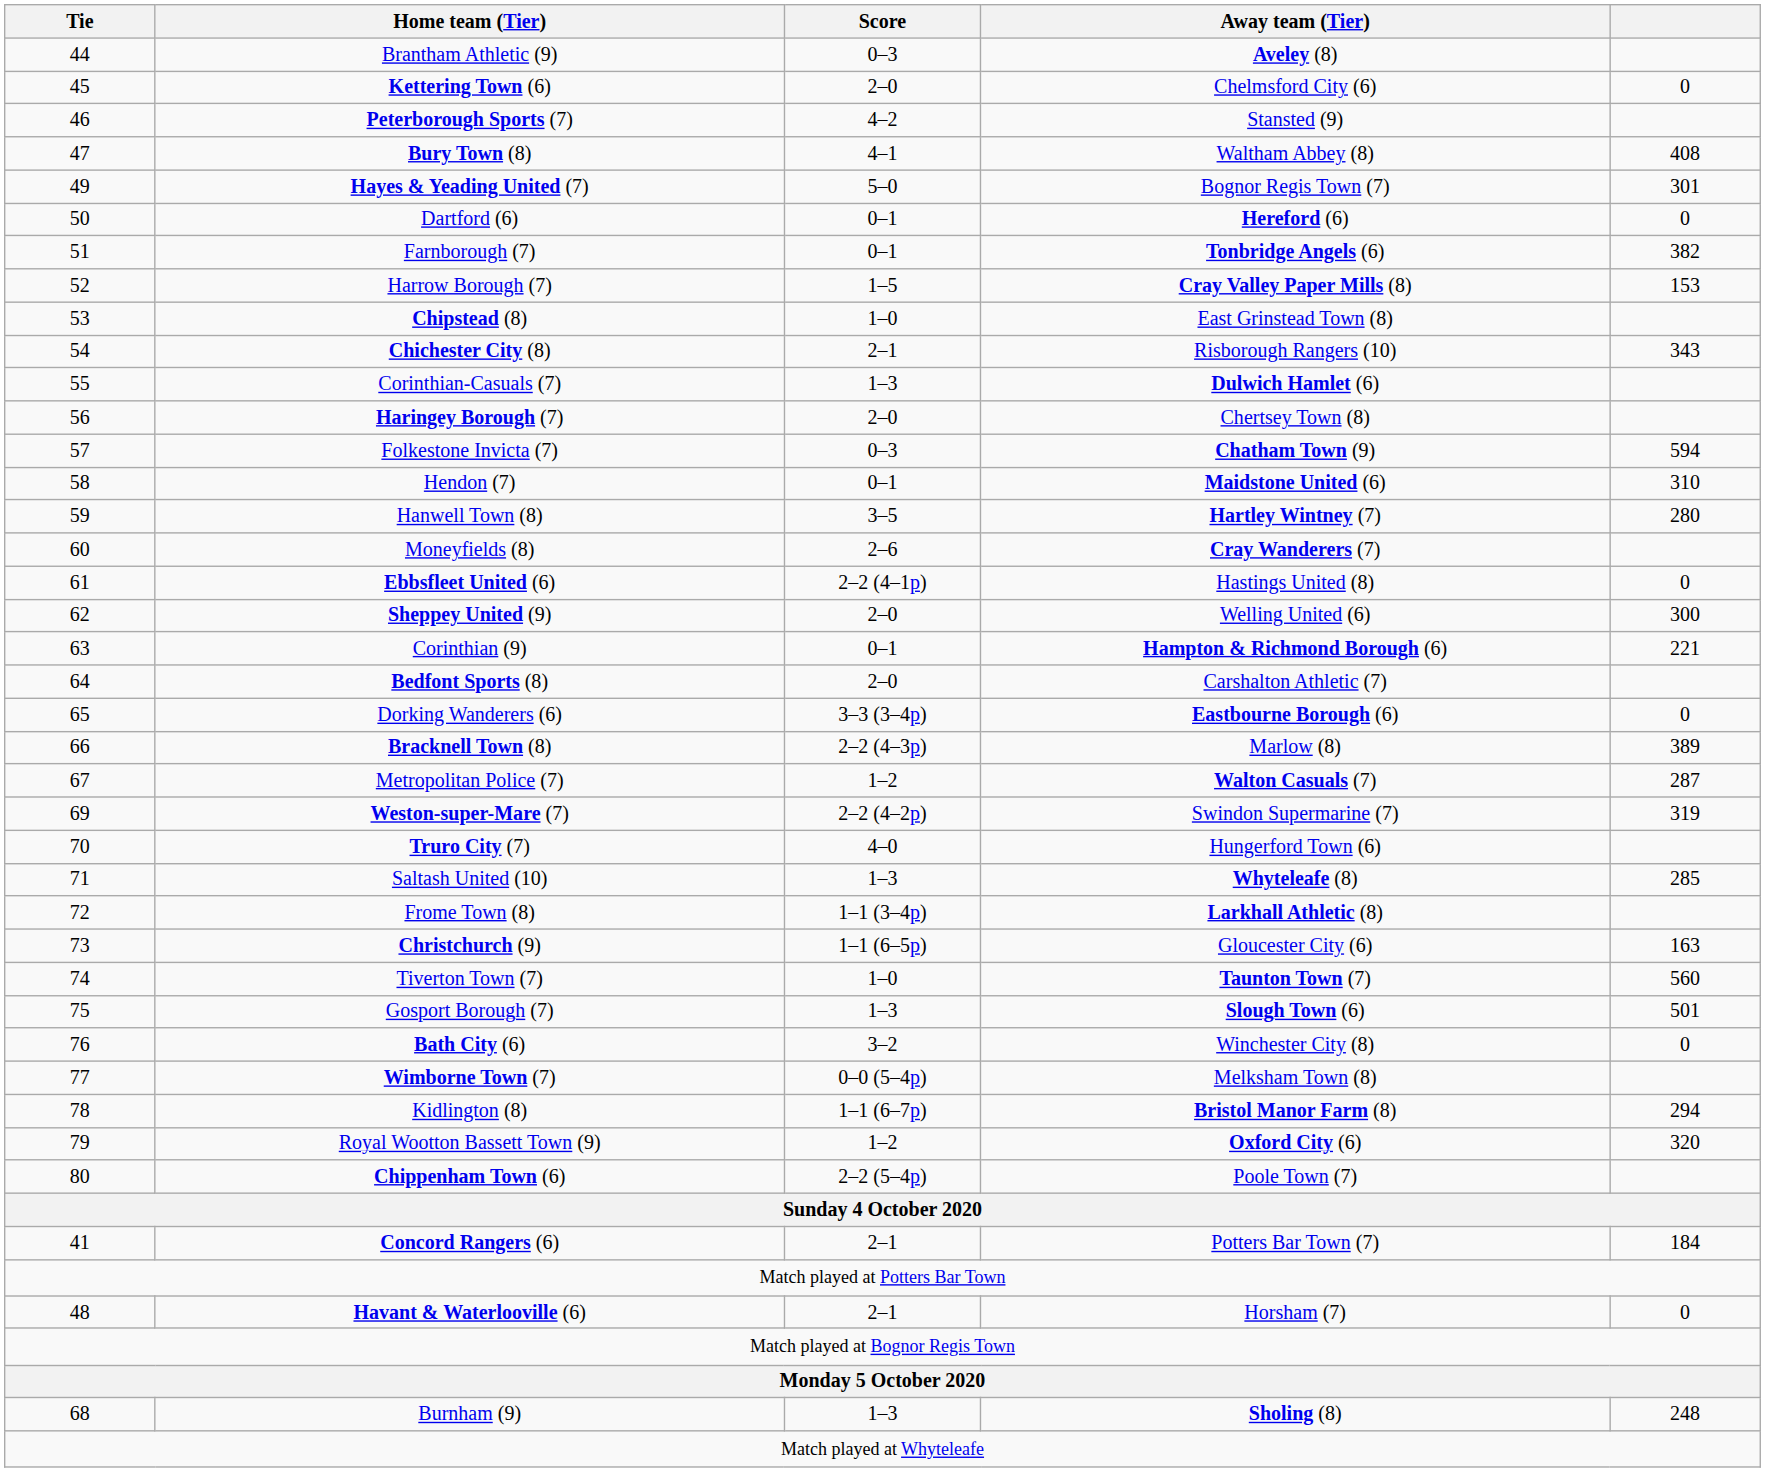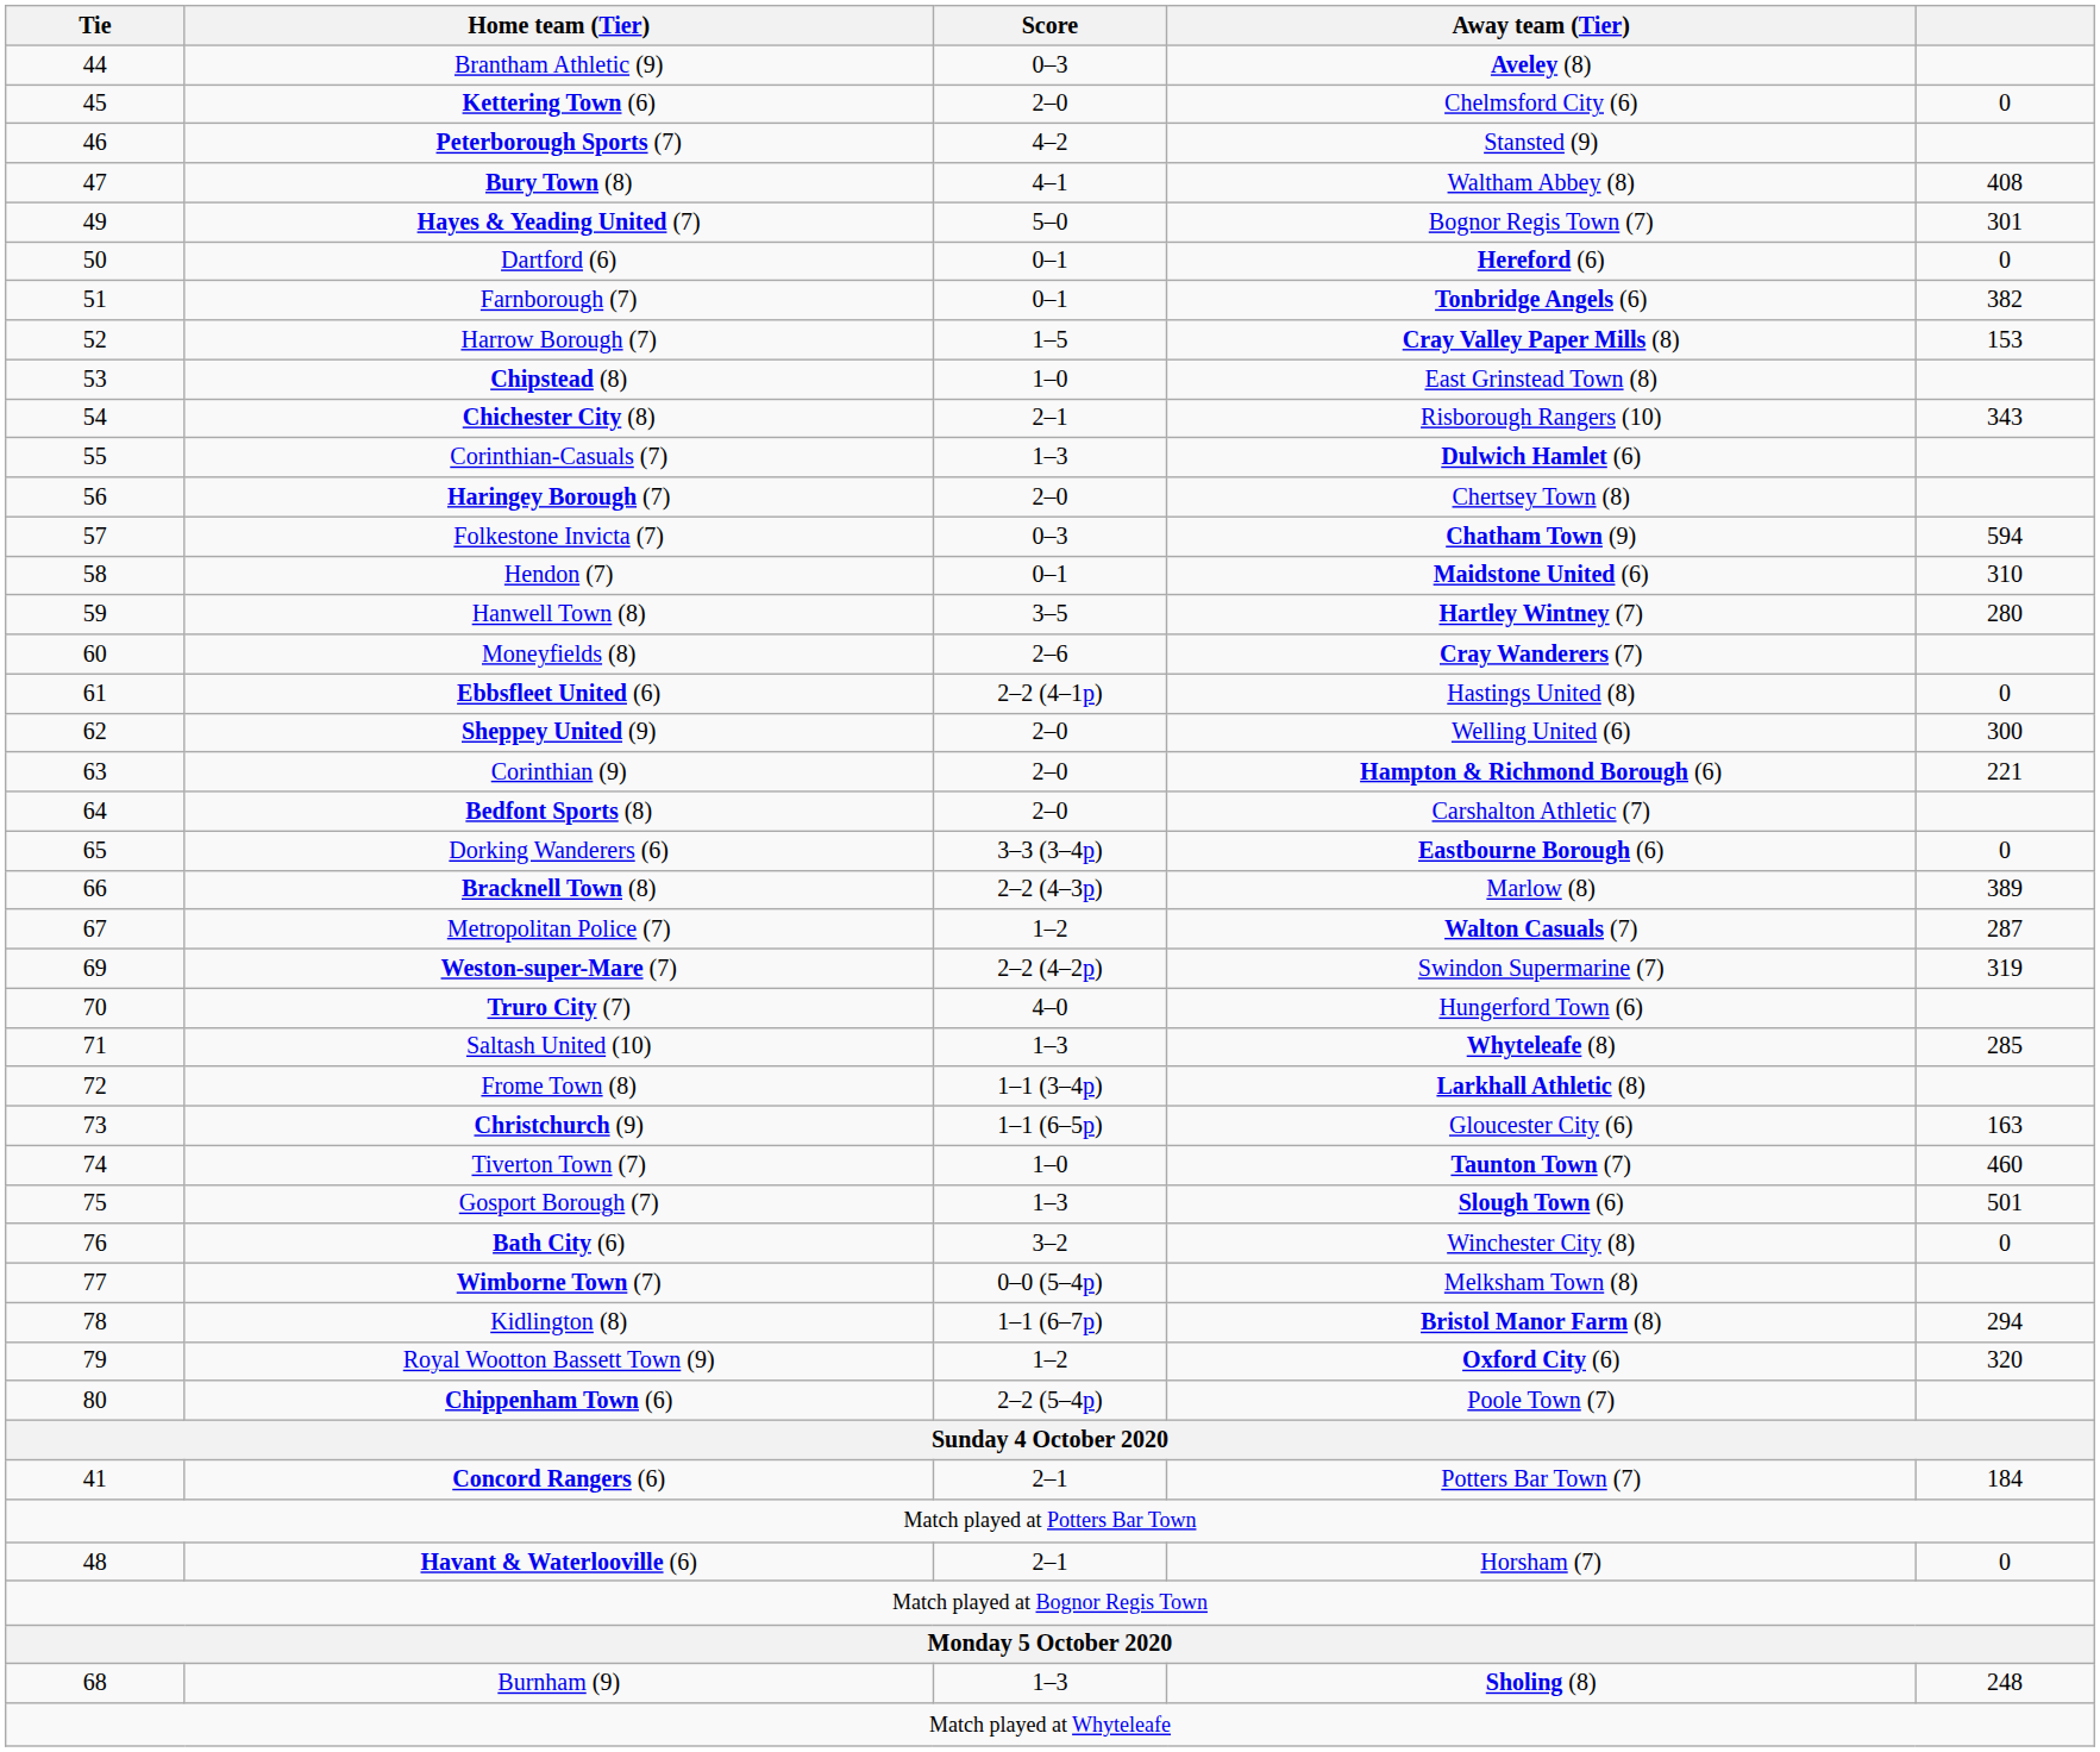 <table class="wikitable" style="text-align:center; font-size:90%; width:100%">
 <tr>
 <th scope="col" style="width:  8.43%;">Tie</th>
 <th scope="col" style="width: 35.29%;">Home team (<a href='#'>Tier</a>)</th>
 <th scope="col" style="width: 11.00%;">Score</th>
 <th scope="col" style="width: 35.29%;">Away team (<a href='#'>Tier</a>)</th>
 <th scope="col" style="width:  8.43%;"></th>
 </tr>
 <tr>
 <td>44</td>
 <td><a href='#'>Brantham Athletic</a> (9)</td>
 <td>0–3</td>
 <td><strong><a href='#'>Aveley</a></strong> (8)</td>
 <td></td>
 </tr>
 <tr>
 <td>45</td>
 <td><strong><a href='#'>Kettering Town</a></strong> (6)</td>
 <td>2–0</td>
 <td><a href='#'>Chelmsford City</a> (6)</td>
 <td>0</td>
 </tr>
 <tr>
 <td>46</td>
 <td><strong><a href='#'>Peterborough Sports</a></strong> (7)</td>
 <td>4–2</td>
 <td><a href='#'>Stansted</a> (9)</td>
 <td></td>
 </tr>
 <tr>
 <td>47</td>
 <td><strong><a href='#'>Bury Town</a></strong> (8)</td>
 <td>4–1</td>
 <td><a href='#'>Waltham Abbey</a> (8)</td>
 <td>408</td>
 </tr>
 <tr>
 <td>49</td>
 <td><strong><a href='#'>Hayes & Yeading United</a></strong> (7)</td>
 <td>5–0</td>
 <td><a href='#'>Bognor Regis Town</a> (7)</td>
 <td>301</td>
 </tr>
 <tr>
 <td>50</td>
 <td><a href='#'>Dartford</a> (6)</td>
 <td>0–1</td>
 <td><strong><a href='#'>Hereford</a></strong> (6)</td>
 <td>0</td>
 </tr>
 <tr>
 <td>51</td>
 <td><a href='#'>Farnborough</a> (7)</td>
 <td>0–1</td>
 <td><strong><a href='#'>Tonbridge Angels</a></strong> (6)</td>
 <td>382</td>
 </tr>
 <tr>
 <td>52</td>
 <td><a href='#'>Harrow Borough</a> (7)</td>
 <td>1–5</td>
 <td><strong><a href='#'>Cray Valley Paper Mills</a></strong> (8)</td>
 <td>153</td>
 </tr>
 <tr>
 <td>53</td>
 <td><strong><a href='#'>Chipstead</a></strong> (8)</td>
 <td>1–0</td>
 <td><a href='#'>East Grinstead Town</a> (8)</td>
 <td></td>
 </tr>
 <tr>
 <td>54</td>
 <td><strong><a href='#'>Chichester City</a></strong> (8)</td>
 <td>2–1</td>
 <td><a href='#'>Risborough Rangers</a> (10)</td>
 <td>343</td>
 </tr>
 <tr>
 <td>55</td>
 <td><a href='#'>Corinthian-Casuals</a> (7)</td>
 <td>1–3</td>
 <td><strong><a href='#'>Dulwich Hamlet</a></strong> (6)</td>
 <td></td>
 </tr>
 <tr>
 <td>56</td>
 <td><strong><a href='#'>Haringey Borough</a></strong> (7)</td>
 <td>2–0</td>
 <td><a href='#'>Chertsey Town</a> (8)</td>
 <td></td>
 </tr>
 <tr>
 <td>57</td>
 <td><a href='#'>Folkestone Invicta</a> (7)</td>
 <td>0–3</td>
 <td><strong><a href='#'>Chatham Town</a></strong> (9)</td>
 <td>594</td>
 </tr>
 <tr>
 <td>58</td>
 <td><a href='#'>Hendon</a> (7)</td>
 <td>0–1</td>
 <td><strong><a href='#'>Maidstone United</a></strong> (6)</td>
 <td>310</td>
 </tr>
 <tr>
 <td>59</td>
 <td><a href='#'>Hanwell Town</a> (8)</td>
 <td>3–5</td>
 <td><strong><a href='#'>Hartley Wintney</a></strong> (7)</td>
 <td>280</td>
 </tr>
 <tr>
 <td>60</td>
 <td><a href='#'>Moneyfields</a> (8)</td>
 <td>2–6</td>
 <td><strong><a href='#'>Cray Wanderers</a></strong> (7)</td>
 <td></td>
 </tr>
 <tr>
 <td>61</td>
 <td><strong><a href='#'>Ebbsfleet United</a></strong> (6)</td>
 <td>2–2 (4–1<a href='#'>p</a>)</td>
 <td><a href='#'>Hastings United</a> (8)</td>
 <td>0</td>
 </tr>
 <tr>
 <td>62</td>
 <td><strong><a href='#'>Sheppey United</a></strong> (9)</td>
 <td>2–0</td>
 <td><a href='#'>Welling United</a> (6)</td>
 <td>300</td>
 </tr>
 <tr>
 <td>63</td>
 <td><a href='#'>Corinthian</a> (9)</td>
-<td>0–1</td>
+<td>2–0</td>
 <td><strong><a href='#'>Hampton & Richmond Borough</a></strong> (6)</td>
 <td>221</td>
 </tr>
 <tr>
 <td>64</td>
 <td><strong><a href='#'>Bedfont Sports</a></strong> (8)</td>
 <td>2–0</td>
 <td><a href='#'>Carshalton Athletic</a> (7)</td>
 <td></td>
 </tr>
 <tr>
 <td>65</td>
 <td><a href='#'>Dorking Wanderers</a> (6)</td>
 <td>3–3 (3–4<a href='#'>p</a>)</td>
 <td><strong><a href='#'>Eastbourne Borough</a></strong> (6)</td>
 <td>0</td>
 </tr>
 <tr>
 <td>66</td>
 <td><strong><a href='#'>Bracknell Town</a></strong> (8)</td>
 <td>2–2 (4–3<a href='#'>p</a>)</td>
 <td><a href='#'>Marlow</a> (8)</td>
 <td>389</td>
 </tr>
 <tr>
 <td>67</td>
 <td><a href='#'>Metropolitan Police</a> (7)</td>
 <td>1–2</td>
 <td><strong><a href='#'>Walton Casuals</a></strong> (7)</td>
 <td>287</td>
 </tr>
 <tr>
 <td>69</td>
 <td><strong><a href='#'>Weston-super-Mare</a></strong> (7)</td>
 <td>2–2 (4–2<a href='#'>p</a>)</td>
 <td><a href='#'>Swindon Supermarine</a> (7)</td>
 <td>319</td>
 </tr>
 <tr>
 <td>70</td>
 <td><strong><a href='#'>Truro City</a></strong> (7)</td>
 <td>4–0</td>
 <td><a href='#'>Hungerford Town</a> (6)</td>
 <td></td>
 </tr>
 <tr>
 <td>71</td>
 <td><a href='#'>Saltash United</a> (10)</td>
 <td>1–3</td>
 <td><strong><a href='#'>Whyteleafe</a></strong> (8)</td>
 <td>285</td>
 </tr>
 <tr>
 <td>72</td>
 <td><a href='#'>Frome Town</a> (8)</td>
 <td>1–1 (3–4<a href='#'>p</a>)</td>
 <td><strong><a href='#'>Larkhall Athletic</a></strong> (8)</td>
 <td></td>
 </tr>
 <tr>
 <td>73</td>
 <td><strong><a href='#'>Christchurch</a></strong> (9)</td>
 <td>1–1 (6–5<a href='#'>p</a>)</td>
 <td><a href='#'>Gloucester City</a> (6)</td>
 <td>163</td>
 </tr>
 <tr>
 <td>74</td>
 <td><a href='#'>Tiverton Town</a> (7)</td>
 <td>1–0</td>
 <td><strong><a href='#'>Taunton Town</a></strong> (7)</td>
-<td>560</td>
+<td>460</td>
 </tr>
 <tr>
 <td>75</td>
 <td><a href='#'>Gosport Borough</a> (7)</td>
 <td>1–3</td>
 <td><strong><a href='#'>Slough Town</a></strong> (6)</td>
 <td>501</td>
 </tr>
 <tr>
 <td>76</td>
 <td><strong><a href='#'>Bath City</a></strong> (6)</td>
 <td>3–2</td>
 <td><a href='#'>Winchester City</a> (8)</td>
 <td>0</td>
 </tr>
 <tr>
 <td>77</td>
 <td><strong><a href='#'>Wimborne Town</a></strong> (7)</td>
 <td>0–0 (5–4<a href='#'>p</a>)</td>
 <td><a href='#'>Melksham Town</a> (8)</td>
 <td></td>
 </tr>
 <tr>
 <td>78</td>
 <td><a href='#'>Kidlington</a> (8)</td>
 <td>1–1 (6–7<a href='#'>p</a>)</td>
 <td><strong><a href='#'>Bristol Manor Farm</a></strong> (8)</td>
 <td>294</td>
 </tr>
 <tr>
 <td>79</td>
 <td><a href='#'>Royal Wootton Bassett Town</a> (9)</td>
 <td>1–2</td>
 <td><strong><a href='#'>Oxford City</a></strong> (6)</td>
 <td>320</td>
 </tr>
 <tr>
 <td>80</td>
 <td><strong><a href='#'>Chippenham Town</a></strong> (6)</td>
 <td>2–2 (5–4<a href='#'>p</a>)</td>
 <td><a href='#'>Poole Town</a> (7)</td>
 <td></td>
 </tr>
 <tr>
 <th colspan="5"><strong>Sunday 4 October 2020</strong></th>
 </tr>
 <tr>
 <td>41</td>
 <td><strong><a href='#'>Concord Rangers</a></strong> (6)</td>
 <td>2–1</td>
 <td><a href='#'>Potters Bar Town</a> (7)</td>
 <td>184</td>
 </tr>
 <tr>
 <td colspan="5" style="height:20px; text-align:center; font-size:90%">Match played at <a href='#'>Potters Bar Town</a></td>
 </tr>
 <tr>
 <td>48</td>
 <td><strong><a href='#'>Havant & Waterlooville</a></strong> (6)</td>
 <td>2–1</td>
 <td><a href='#'>Horsham</a> (7)</td>
 <td>0</td>
 </tr>
 <tr>
 <td colspan="5" style="height:20px; text-align:center; font-size:90%">Match played at <a href='#'>Bognor Regis Town</a></td>
 </tr>
 <tr>
 <th colspan="5"><strong>Monday 5 October 2020</strong></th>
 </tr>
 <tr>
 <td>68</td>
 <td><a href='#'>Burnham</a> (9)</td>
 <td>1–3</td>
 <td><strong><a href='#'>Sholing</a></strong> (8)</td>
 <td>248</td>
 </tr>
 <tr>
 <td colspan="5" style="height:20px; text-align:center; font-size:90%">Match played at <a href='#'>Whyteleafe</a></td>
 </tr>
 </table>
